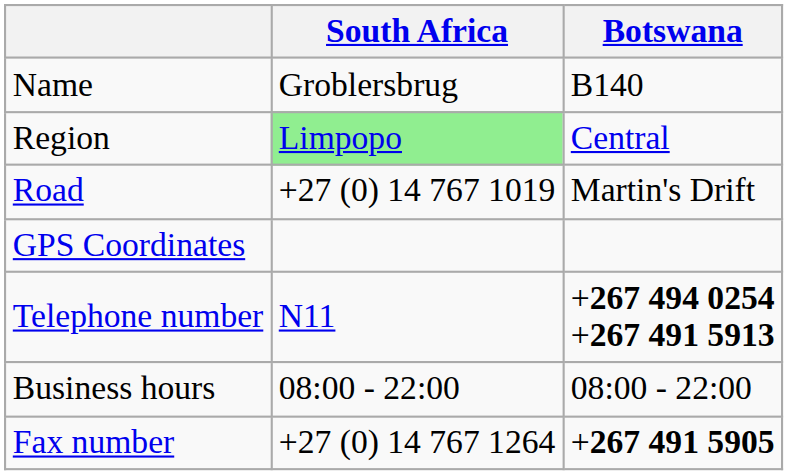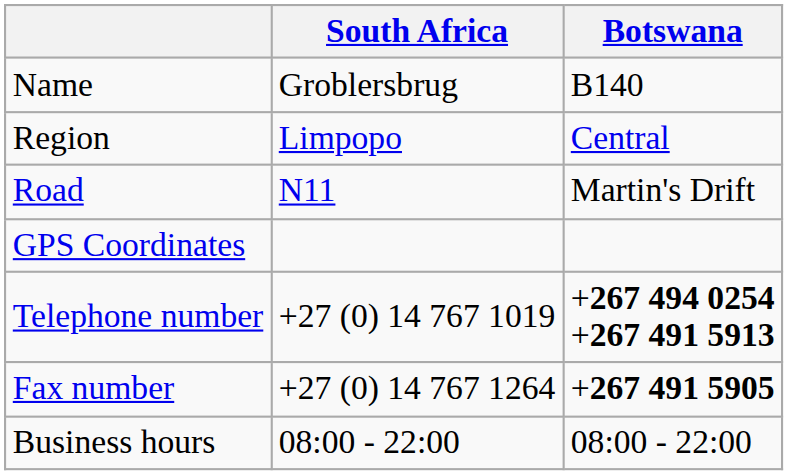 <table class="wikitable sortable">
 <tr>
 <th></th>
 <th><a href='#'>South Africa</a></th>
 <th><a href='#'>Botswana</a></th>
 </tr>
 <tr>
 <td>Name</td>
 <td>Groblersbrug</td>
 <td>B140</td>
 </tr>
 <tr>
 <td>Region</td>
-<td style="background: lightgreen;"><a href='#'>Limpopo</a></td>
+<td><a href='#'>Limpopo</a></td>
 <td><a href='#'>Central</a></td>
 </tr>
 <tr>
 <td><a href='#'>Road</a></td>
-<td>+27 (0) 14 767 1019</td>
+<td><a href='#'>N11</a></td>
 <td>Martin's Drift</td>
 </tr>
 <tr>
 <td><a href='#'>GPS Coordinates</a></td>
 <td></td>
 <td></td>
 </tr>
 <tr>
 <td><a href='#'>Telephone number</a></td>
-<td><a href='#'>N11</a></td>
+<td>+27 (0) 14 767 1019</td>
 <td>+<strong>267 494 0254</strong><br>+<strong>267 491 5913</strong></td>
+</tr>
+<tr>
+<td><a href='#'>Fax number</a></td>
+<td>+27 (0) 14 767 1264</td>
+<td>+<strong>267 491 5905</strong></td>
 </tr>
 <tr>
 <td>Business hours</td>
 <td>08:00 - 22:00</td>
 <td>08:00 - 22:00</td>
 </tr>
-<tr>
-<td><a href='#'>Fax number</a></td>
-<td>+27 (0) 14 767 1264</td>
-<td>+<strong>267 491 5905</strong></td>
-</tr>
 </table>
